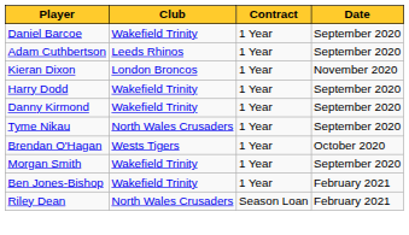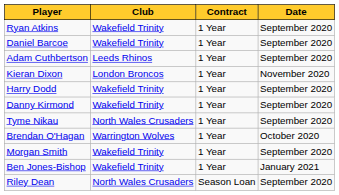 <table class="wikitable">
 <tr>
 <th scope="col" style="background:#FFCB2C; border:solid black 1px">Player</th>
 <th scope="col" style="background:#FFCB2C; border:solid black 1px">Club</th>
 <th scope="col" style="background:#FFCB2C; border:solid black 1px">Contract</th>
 <th scope="col" style="background:#FFCB2C; border:solid black 1px">Date</th>
+</tr>
+<tr>
+<td> <a href='#'>Ryan Atkins</a></td>
+<td><a href='#'>Wakefield Trinity</a></td>
+<td>1 Year</td>
+<td>September 2020</td>
 </tr>
 <tr>
 <td> <a href='#'>Daniel Barcoe</a></td>
 <td><a href='#'>Wakefield Trinity</a></td>
 <td>1 Year</td>
 <td>September 2020</td>
 </tr>
 <tr>
 <td> <a href='#'>Adam Cuthbertson</a></td>
 <td><a href='#'>Leeds Rhinos</a></td>
 <td>1 Year</td>
 <td>September 2020</td>
 </tr>
 <tr>
 <td> <a href='#'>Kieran Dixon</a></td>
 <td><a href='#'>London Broncos</a></td>
 <td>1 Year</td>
 <td>November 2020</td>
 </tr>
 <tr>
 <td> <a href='#'>Harry Dodd</a></td>
 <td><a href='#'>Wakefield Trinity</a></td>
 <td>1 Year</td>
 <td>September 2020</td>
 </tr>
 <tr>
 <td> <a href='#'>Danny Kirmond</a></td>
 <td><a href='#'>Wakefield Trinity</a></td>
 <td>1 Year</td>
 <td>September 2020</td>
 </tr>
 <tr>
 <td> <a href='#'>Tyme Nikau</a></td>
 <td><a href='#'>North Wales Crusaders</a></td>
 <td>1 Year</td>
 <td>September 2020</td>
 </tr>
 <tr>
 <td> <a href='#'>Brendan O'Hagan</a></td>
-<td><a href='#'>Wests Tigers</a></td>
+<td><a href='#'>Warrington Wolves</a></td>
 <td>1 Year</td>
 <td>October 2020</td>
 </tr>
 <tr>
 <td> <a href='#'>Morgan Smith</a></td>
 <td><a href='#'>Wakefield Trinity</a></td>
 <td>1 Year</td>
 <td>September 2020</td>
 </tr>
 <tr>
 <td> <a href='#'>Ben Jones-Bishop</a></td>
 <td><a href='#'>Wakefield Trinity</a></td>
 <td>1 Year</td>
-<td>February 2021</td>
+<td>January 2021</td>
 </tr>
 <tr>
 <td> <a href='#'>Riley Dean</a></td>
 <td><a href='#'>North Wales Crusaders</a></td>
 <td>Season Loan</td>
-<td>February 2021</td>
+<td>September 2020</td>
 </tr>
 </table>
